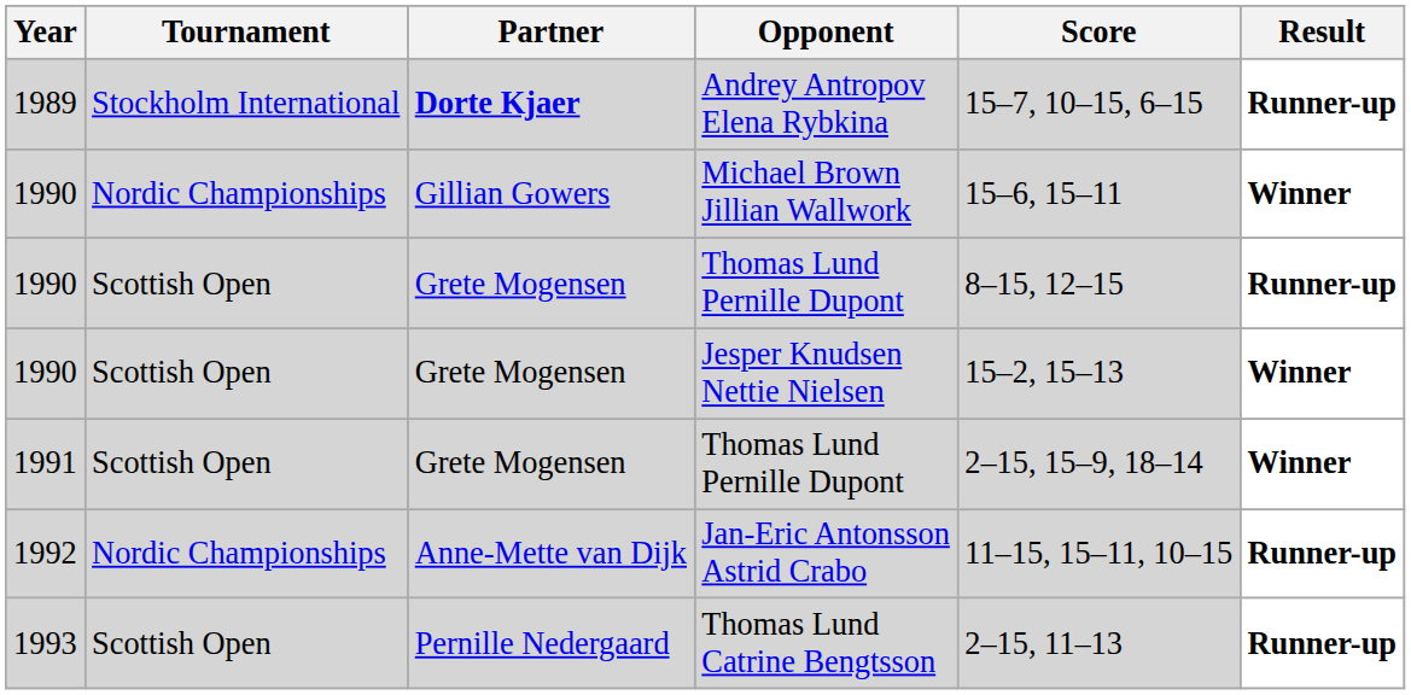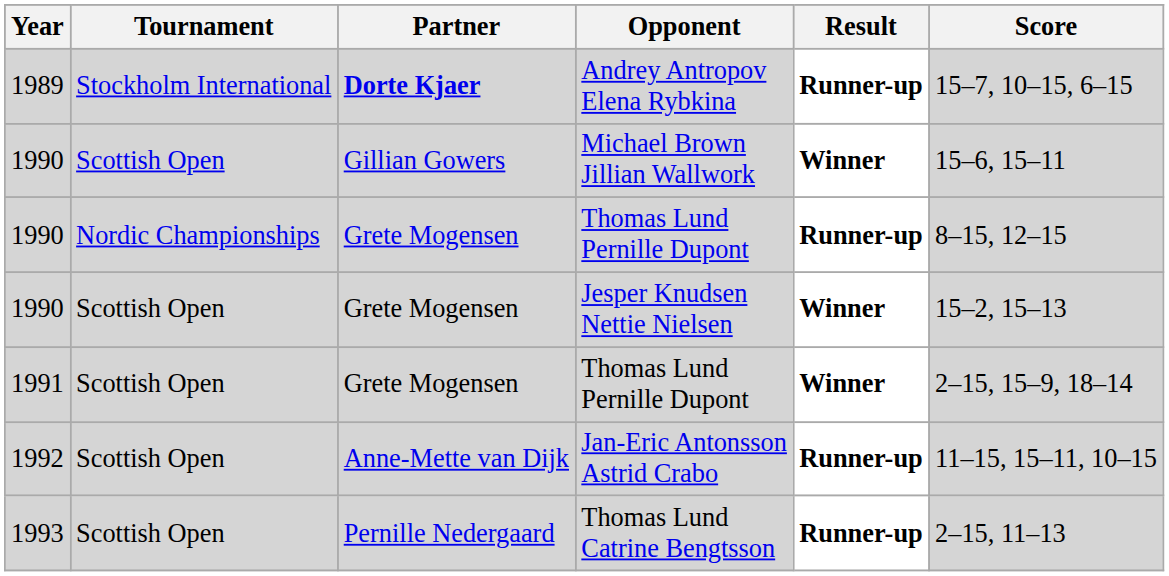 <table class="sortable wikitable" style="font-size: 90%;">
 <tr>
 <th>Year</th>
 <th>Tournament</th>
 <th>Partner</th>
 <th>Opponent</th>
+<th>Result</th>
 <th>Score</th>
-<th>Result</th>
 </tr>
 <tr style="background:#D5D5D5">
 <td align="center">1989</td>
 <td align="left"><a href='#'>Stockholm International</a></td>
 <td align="left"><strong> <a href='#'>Dorte Kjaer</a></strong></td>
 <td align="left"> <a href='#'>Andrey Antropov</a> <br>  <a href='#'>Elena Rybkina</a></td>
+<td style="text-align:left; background:white"> <strong>Runner-up</strong></td>
 <td align="left">15–7, 10–15, 6–15</td>
-<td style="text-align:left; background:white"> <strong>Runner-up</strong></td>
+</tr>
+<tr style="background:#D5D5D5">
+<td align="center">1990</td>
+<td align="left"><a href='#'>Scottish Open</a></td>
+<td align="left"> <a href='#'>Gillian Gowers</a></td>
+<td align="left"> <a href='#'>Michael Brown</a> <br>  <a href='#'>Jillian Wallwork</a></td>
+<td style="text-align:left; background:white"> <strong>Winner</strong></td>
+<td align="left">15–6, 15–11</td>
 </tr>
 <tr style="background:#D5D5D5">
 <td align="center">1990</td>
 <td align="left"><a href='#'>Nordic Championships</a></td>
-<td align="left"> <a href='#'>Gillian Gowers</a></td>
-<td align="left"> <a href='#'>Michael Brown</a> <br>  <a href='#'>Jillian Wallwork</a></td>
-<td align="left">15–6, 15–11</td>
-<td style="text-align:left; background:white"> <strong>Winner</strong></td>
-</tr>
-<tr style="background:#D5D5D5">
-<td align="center">1990</td>
-<td align="left">Scottish Open</td>
 <td align="left"> <a href='#'>Grete Mogensen</a></td>
 <td align="left"> <a href='#'>Thomas Lund</a> <br>  <a href='#'>Pernille Dupont</a></td>
+<td style="text-align:left; background:white"> <strong>Runner-up</strong></td>
 <td align="left">8–15, 12–15</td>
-<td style="text-align:left; background:white"> <strong>Runner-up</strong></td>
 </tr>
 <tr style="background:#D5D5D5">
 <td align="center">1990</td>
 <td align="left">Scottish Open</td>
 <td align="left"> Grete Mogensen</td>
 <td align="left"> <a href='#'>Jesper Knudsen</a> <br>  <a href='#'>Nettie Nielsen</a></td>
+<td style="text-align:left; background:white"> <strong>Winner</strong></td>
 <td align="left">15–2, 15–13</td>
-<td style="text-align:left; background:white"> <strong>Winner</strong></td>
 </tr>
 <tr style="background:#D5D5D5">
 <td align="center">1991</td>
 <td align="left">Scottish Open</td>
 <td align="left"> Grete Mogensen</td>
 <td align="left"> Thomas Lund <br>  Pernille Dupont</td>
+<td style="text-align:left; background:white"> <strong>Winner</strong></td>
 <td align="left">2–15, 15–9, 18–14</td>
-<td style="text-align:left; background:white"> <strong>Winner</strong></td>
 </tr>
 <tr style="background:#D5D5D5">
 <td align="center">1992</td>
-<td align="left"><a href='#'>Nordic Championships</a></td>
+<td align="left">Scottish Open</td>
 <td align="left"> <a href='#'>Anne-Mette van Dijk</a></td>
 <td align="left"> <a href='#'>Jan-Eric Antonsson</a> <br>  <a href='#'>Astrid Crabo</a></td>
+<td style="text-align:left; background:white"> <strong>Runner-up</strong></td>
 <td align="left">11–15, 15–11, 10–15</td>
-<td style="text-align:left; background:white"> <strong>Runner-up</strong></td>
 </tr>
 <tr style="background:#D5D5D5">
 <td align="center">1993</td>
 <td align="left">Scottish Open</td>
 <td align="left"> <a href='#'>Pernille Nedergaard</a></td>
 <td align="left"> Thomas Lund <br>  <a href='#'>Catrine Bengtsson</a></td>
+<td style="text-align:left; background:white"> <strong>Runner-up</strong></td>
 <td align="left">2–15, 11–13</td>
-<td style="text-align:left; background:white"> <strong>Runner-up</strong></td>
 </tr>
 </table>
